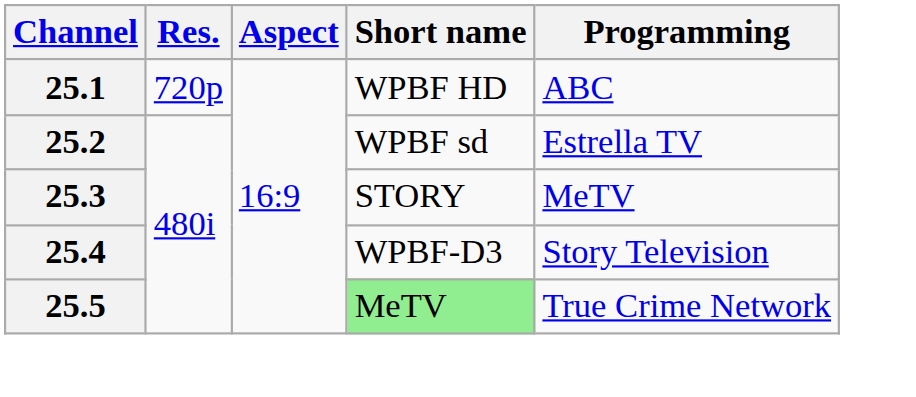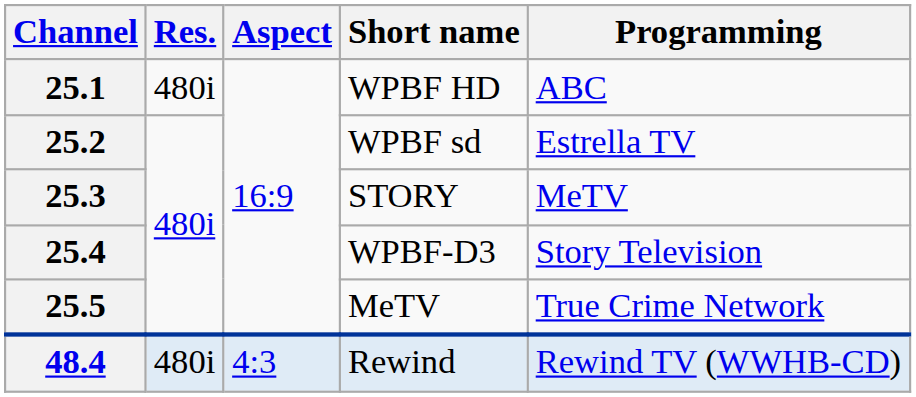 <table class="wikitable">
 <tr>
 <th scope = "col"><a href='#'>Channel</a></th>
 <th scope = "col"><a href='#'>Res.</a></th>
 <th scope = "col"><a href='#'>Aspect</a></th>
 <th scope = "col">Short name</th>
 <th scope = "col">Programming</th>
 </tr>
 <tr>
 <th scope = "row">25.1</th>
-<td><a href='#'>720p</a></td>
+<td>480i</td>
 <td rowspan=5><a href='#'>16:9</a></td>
 <td>WPBF HD</td>
 <td><a href='#'>ABC</a></td>
 </tr>
 <tr>
 <th scope = "row">25.2</th>
 <td rowspan=4><a href='#'>480i</a></td>
 <td>WPBF sd</td>
 <td><a href='#'>Estrella TV</a></td>
 </tr>
 <tr>
 <th scope = "row">25.3</th>
 <td>STORY</td>
 <td><a href='#'>MeTV</a></td>
 </tr>
 <tr>
 <th scope = "row">25.4</th>
 <td>WPBF-D3</td>
 <td><a href='#'>Story Television</a></td>
 </tr>
 <tr>
 <th scope = "row">25.5</th>
-<td style="background: lightgreen;">MeTV</td>
+<td>MeTV</td>
 <td><a href='#'>True Crime Network</a></td>
 </tr>
+<tr style="background-color:#DFEBF6; border-top: 2px solid #003399;">
+<th scope = "row"><a href='#'>48.4</a></th>
+<td>480i</td>
+<td><a href='#'>4:3</a></td>
+<td>Rewind</td>
+<td><a href='#'>Rewind TV</a> (<a href='#'>WWHB-CD</a>)</td>
+</tr>
 </table>
